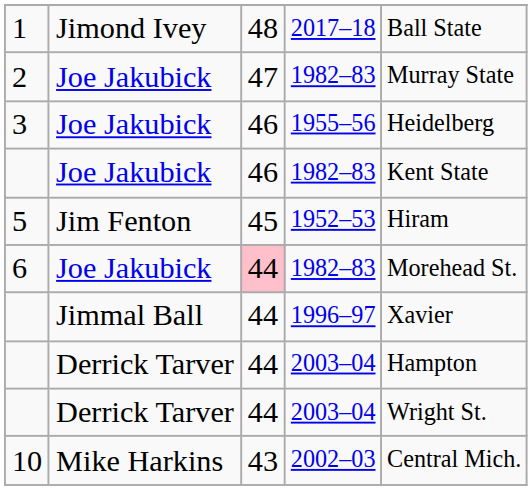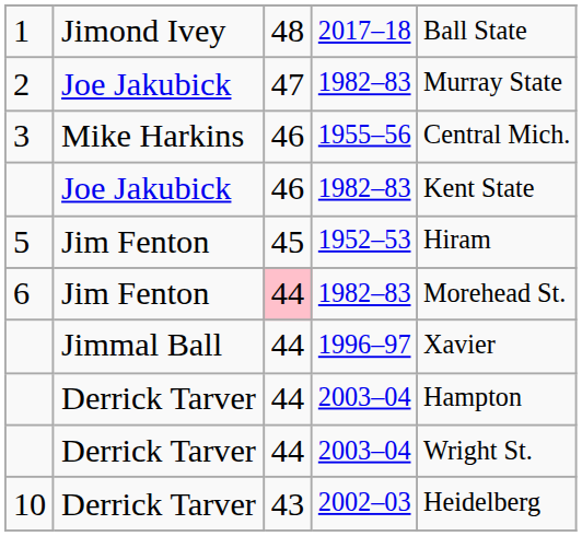 <table class="wikitable">
 <tr>
 </tr>
 <tr>
 <td>1</td>
 <td>Jimond Ivey</td>
 <td>48</td>
 <td style="font-size:80%;"><a href='#'>2017–18</a></td>
 <td style="font-size:80%;">Ball State</td>
 </tr>
 <tr>
 <td>2</td>
 <td><a href='#'>Joe Jakubick</a></td>
 <td>47</td>
 <td style="font-size:80%;"><a href='#'>1982–83</a></td>
 <td style="font-size:80%;">Murray State</td>
 </tr>
 <tr>
 <td>3</td>
-<td><a href='#'>Joe Jakubick</a></td>
+<td>Mike Harkins</td>
 <td>46</td>
 <td style="font-size:80%;"><a href='#'>1955–56</a></td>
-<td style="font-size:80%;">Heidelberg</td>
+<td style="font-size:80%;">Central Mich.</td>
 </tr>
 <tr>
 <td></td>
 <td><a href='#'>Joe Jakubick</a></td>
 <td>46</td>
 <td style="font-size:80%;"><a href='#'>1982–83</a></td>
 <td style="font-size:80%;">Kent State</td>
 </tr>
 <tr>
 <td>5</td>
 <td>Jim Fenton</td>
 <td>45</td>
 <td style="font-size:80%;"><a href='#'>1952–53</a></td>
 <td style="font-size:80%;">Hiram</td>
 </tr>
 <tr>
 <td>6</td>
-<td><a href='#'>Joe Jakubick</a></td>
+<td>Jim Fenton</td>
 <td style="background: pink;">44</td>
 <td style="font-size:80%;"><a href='#'>1982–83</a></td>
 <td style="font-size:80%;">Morehead St.</td>
 </tr>
 <tr>
 <td></td>
 <td>Jimmal Ball</td>
 <td>44</td>
 <td style="font-size:80%;"><a href='#'>1996–97</a></td>
 <td style="font-size:80%;">Xavier</td>
 </tr>
 <tr>
 <td></td>
 <td>Derrick Tarver</td>
 <td>44</td>
 <td style="font-size:80%;"><a href='#'>2003–04</a></td>
 <td style="font-size:80%;">Hampton</td>
 </tr>
 <tr>
 <td></td>
 <td>Derrick Tarver</td>
 <td>44</td>
 <td style="font-size:80%;"><a href='#'>2003–04</a></td>
 <td style="font-size:80%;">Wright St.</td>
 </tr>
 <tr>
 <td>10</td>
-<td>Mike Harkins</td>
+<td>Derrick Tarver</td>
 <td>43</td>
 <td style="font-size:80%;"><a href='#'>2002–03</a></td>
-<td style="font-size:80%;">Central Mich.</td>
+<td style="font-size:80%;">Heidelberg</td>
 </tr>
 </table>
